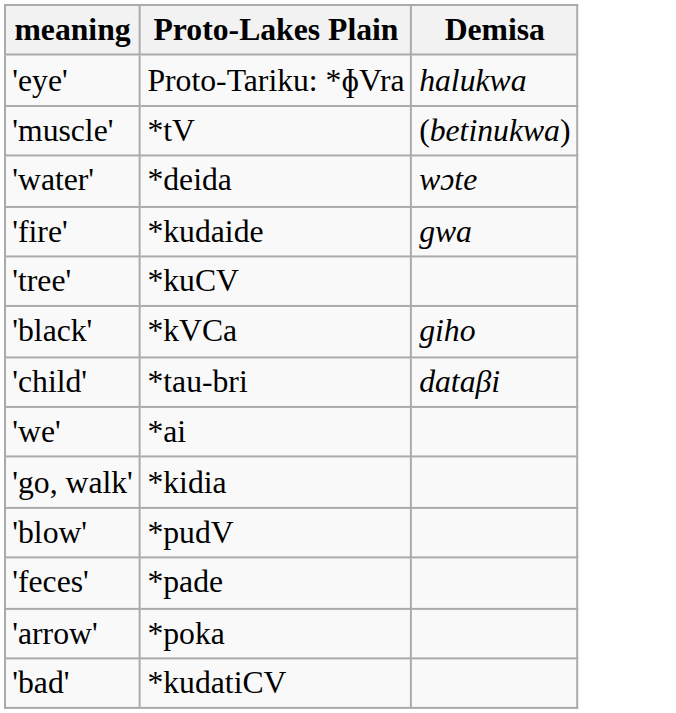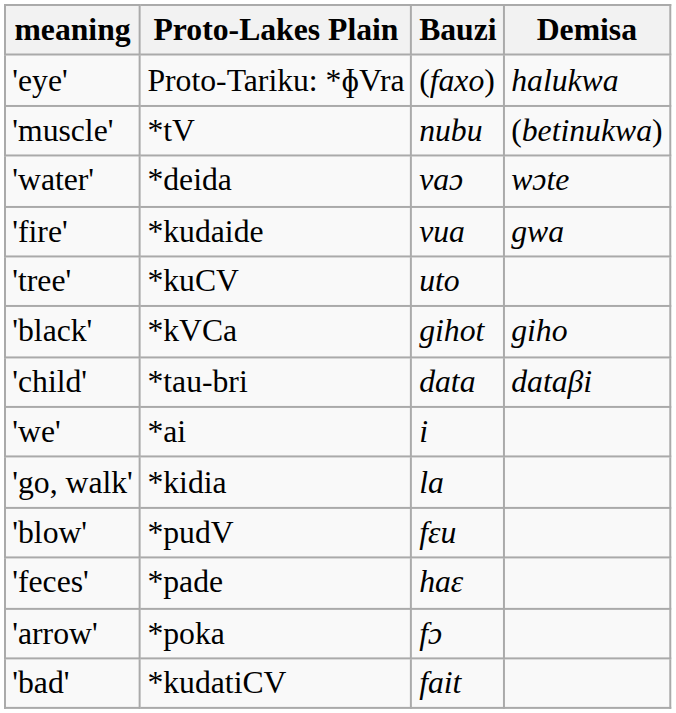 <table class="wikitable"|>
 <tr>
 <th>meaning</th>
 <th>Proto-Lakes Plain</th>
+<th>Bauzi</th>
 <th>Demisa</th>
 </tr>
 <tr>
 <td>'eye'</td>
 <td>Proto-Tariku: *ɸVra</td>
+<td>(<em>faxo</em>)</td>
 <td><em>halukwa</em></td>
 </tr>
 <tr>
 <td>'muscle'</td>
 <td>*tV</td>
+<td><em>nubu</em></td>
 <td>(<em>betinukwa</em>)</td>
 </tr>
 <tr>
 <td>'water'</td>
 <td>*deida</td>
+<td><em>vaɔ</em></td>
 <td><em>wɔte</em></td>
 </tr>
 <tr>
 <td>'fire'</td>
 <td>*kudaide</td>
+<td><em>vua</em></td>
 <td><em>gwa</em></td>
 </tr>
 <tr>
 <td>'tree'</td>
 <td>*kuCV</td>
+<td><em>uto</em></td>
 <td></td>
 </tr>
 <tr>
 <td>'black'</td>
 <td>*kVCa</td>
+<td><em>gihot</em></td>
 <td><em>giho</em></td>
 </tr>
 <tr>
 <td>'child'</td>
 <td>*tau-bri</td>
+<td><em>data</em></td>
 <td><em>dataβi</em></td>
 </tr>
 <tr>
 <td>'we'</td>
 <td>*ai</td>
+<td><em>i</em></td>
 <td></td>
 </tr>
 <tr>
 <td>'go, walk'</td>
 <td>*kidia</td>
+<td><em>la</em></td>
 <td></td>
 </tr>
 <tr>
 <td>'blow'</td>
 <td>*pudV</td>
+<td><em>fɛu</em></td>
 <td></td>
 </tr>
 <tr>
 <td>'feces'</td>
 <td>*pade</td>
+<td><em>haɛ</em></td>
 <td></td>
 </tr>
 <tr>
 <td>'arrow'</td>
 <td>*poka</td>
+<td><em>fɔ</em></td>
 <td></td>
 </tr>
 <tr>
 <td>'bad'</td>
 <td>*kudatiCV</td>
+<td><em>fait</em></td>
 <td></td>
 </tr>
 </table>
